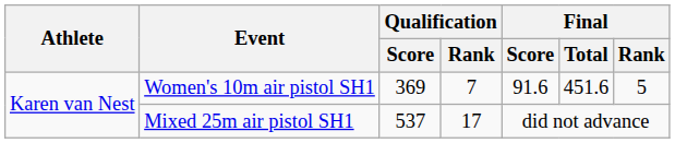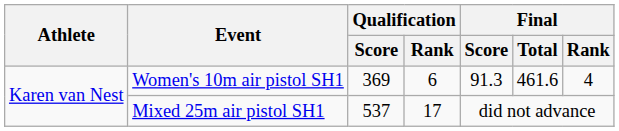 <table class=wikitable style="font-size:90%">
 <tr>
 <th rowspan="2">Athlete</th>
 <th rowspan="2">Event</th>
 <th colspan="2">Qualification</th>
 <th colspan="3">Final</th>
 </tr>
 <tr>
 <th>Score</th>
 <th>Rank</th>
 <th>Score</th>
 <th>Total</th>
 <th>Rank</th>
 </tr>
 <tr>
 <td rowspan="2"><a href='#'>Karen van Nest</a></td>
 <td><a href='#'>Women's 10m air pistol SH1</a></td>
 <td align=center>369</td>
-<td align=center>7</td>
-<td align=center>91.6</td>
-<td align=center>451.6</td>
-<td align=center>5</td>
+<td align=center>6</td>
+<td align=center>91.3</td>
+<td align=center>461.6</td>
+<td align=center>4</td>
 </tr>
 <tr>
 <td><a href='#'>Mixed 25m air pistol SH1</a></td>
 <td align=center>537</td>
 <td align=center>17</td>
 <td align=center colspan="3">did not advance</td>
 </tr>
 </table>
